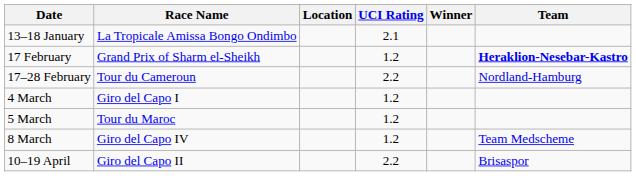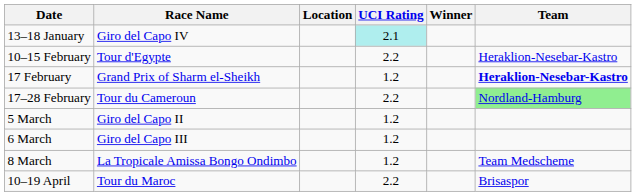 <table class="wikitable sortable">
 <tr>
 <th>Date</th>
 <th>Race Name</th>
 <th>Location</th>
 <th><a href='#'>UCI Rating</a></th>
 <th>Winner</th>
 <th>Team</th>
 </tr>
 <tr>
 <td>13–18 January</td>
-<td><a href='#'>La Tropicale Amissa Bongo Ondimbo</a></td>
+<td><a href='#'>Giro del Capo</a> IV</td>
 <td></td>
-<td align=center>2.1</td>
+<td align=center style="background: paleturquoise;">2.1</td>
 <td></td>
 <td></td>
+</tr>
+<tr>
+<td>10–15 February</td>
+<td><a href='#'>Tour d'Egypte</a></td>
+<td></td>
+<td align=center>2.2</td>
+<td></td>
+<td><a href='#'>Heraklion-Nesebar-Kastro</a></td>
 </tr>
 <tr>
 <td>17 February</td>
 <td><a href='#'>Grand Prix of Sharm el-Sheikh</a></td>
 <td></td>
 <td align=center>1.2</td>
 <td></td>
 <td><strong><a href='#'>Heraklion-Nesebar-Kastro</a></strong></td>
 </tr>
 <tr>
 <td>17–28 February</td>
 <td><a href='#'>Tour du Cameroun</a></td>
 <td></td>
 <td align=center>2.2</td>
 <td></td>
-<td><a href='#'>Nordland-Hamburg</a></td>
+<td style="background: lightgreen;"><a href='#'>Nordland-Hamburg</a></td>
 </tr>
 <tr>
-<td>4 March</td>
-<td><a href='#'>Giro del Capo</a> I</td>
+<td>5 March</td>
+<td><a href='#'>Giro del Capo</a> II</td>
 <td></td>
 <td align=center>1.2</td>
 <td></td>
 <td></td>
 </tr>
 <tr>
-<td>5 March</td>
-<td><a href='#'>Tour du Maroc</a></td>
+<td>6 March</td>
+<td><a href='#'>Giro del Capo</a> III</td>
 <td></td>
 <td align=center>1.2</td>
 <td></td>
 <td></td>
 </tr>
 <tr>
 <td>8 March</td>
-<td><a href='#'>Giro del Capo</a> IV</td>
+<td><a href='#'>La Tropicale Amissa Bongo Ondimbo</a></td>
 <td></td>
 <td align=center>1.2</td>
 <td></td>
 <td><a href='#'>Team Medscheme</a></td>
 </tr>
 <tr>
 <td>10–19 April</td>
-<td><a href='#'>Giro del Capo</a> II</td>
+<td><a href='#'>Tour du Maroc</a></td>
 <td></td>
 <td align=center>2.2</td>
 <td></td>
 <td><a href='#'>Brisaspor</a></td>
 </tr>
 </table>
